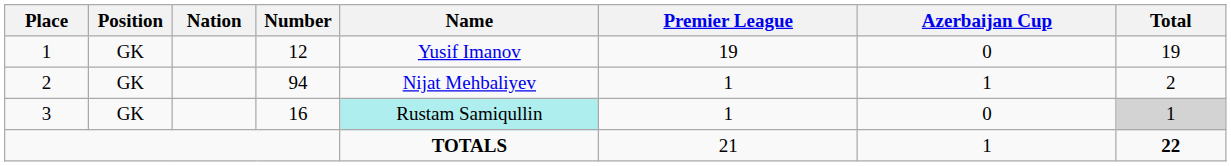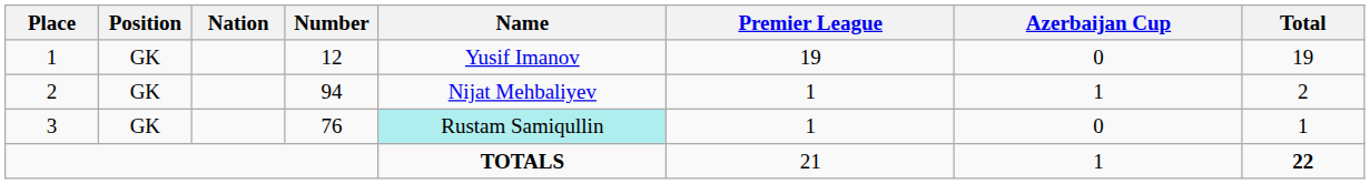 <table class="wikitable" style="font-size: 95%; text-align: center;">
 <tr>
 <th width=60>Place</th>
 <th width=60>Position</th>
 <th width=60>Nation</th>
 <th width=60>Number</th>
 <th width=200>Name</th>
 <th width=200><a href='#'>Premier League</a></th>
 <th width=200><a href='#'>Azerbaijan Cup</a></th>
 <th width=80><strong>Total</strong></th>
 </tr>
 <tr>
 <td>1</td>
 <td>GK</td>
 <td></td>
 <td>12</td>
 <td><a href='#'>Yusif Imanov</a></td>
 <td>19</td>
 <td>0</td>
 <td>19</td>
 </tr>
 <tr>
 <td>2</td>
 <td>GK</td>
 <td></td>
 <td>94</td>
 <td><a href='#'>Nijat Mehbaliyev</a></td>
 <td>1</td>
 <td>1</td>
 <td>2</td>
 </tr>
 <tr>
 <td>3</td>
 <td>GK</td>
 <td></td>
-<td>16</td>
+<td>76</td>
 <td style="background: paleturquoise;">Rustam Samiqullin</td>
 <td>1</td>
 <td>0</td>
-<td style="background: lightgrey;">1</td>
+<td>1</td>
 </tr>
 <tr>
 <td colspan="4"></td>
 <td><strong>TOTALS</strong></td>
 <td>21</td>
 <td>1</td>
 <td><strong>22</strong></td>
 </tr>
 </table>
